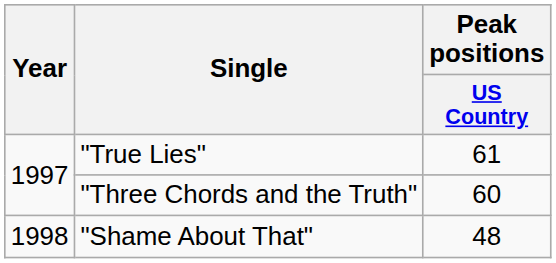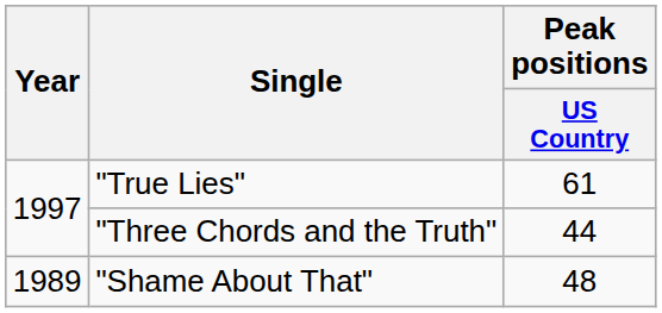 <table class="wikitable" style="text-align:center;">
 <tr>
 <th rowspan="2">Year</th>
 <th rowspan="2">Single</th>
 <th>Peak positions</th>
 </tr>
 <tr style="font-size:smaller;">
 <th style="width:60px;"><a href='#'>US Country</a><br></th>
 </tr>
 <tr>
 <td rowspan="2">1997</td>
 <td style="text-align:left;">"True Lies"</td>
 <td>61</td>
 </tr>
 <tr>
 <td style="text-align:left;">"Three Chords and the Truth"</td>
-<td>60</td>
+<td>44</td>
 </tr>
 <tr>
-<td>1998</td>
+<td>1989</td>
 <td style="text-align:left;">"Shame About That"</td>
 <td>48</td>
 </tr>
 </table>
